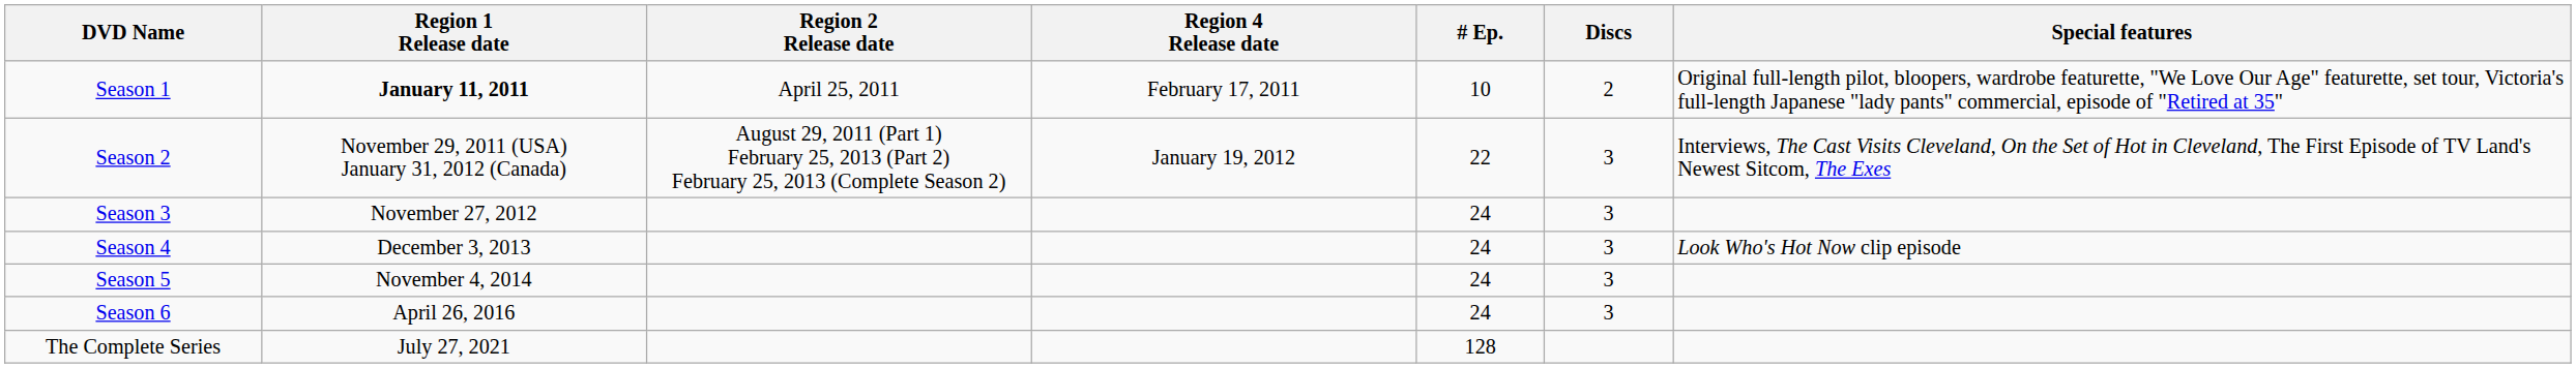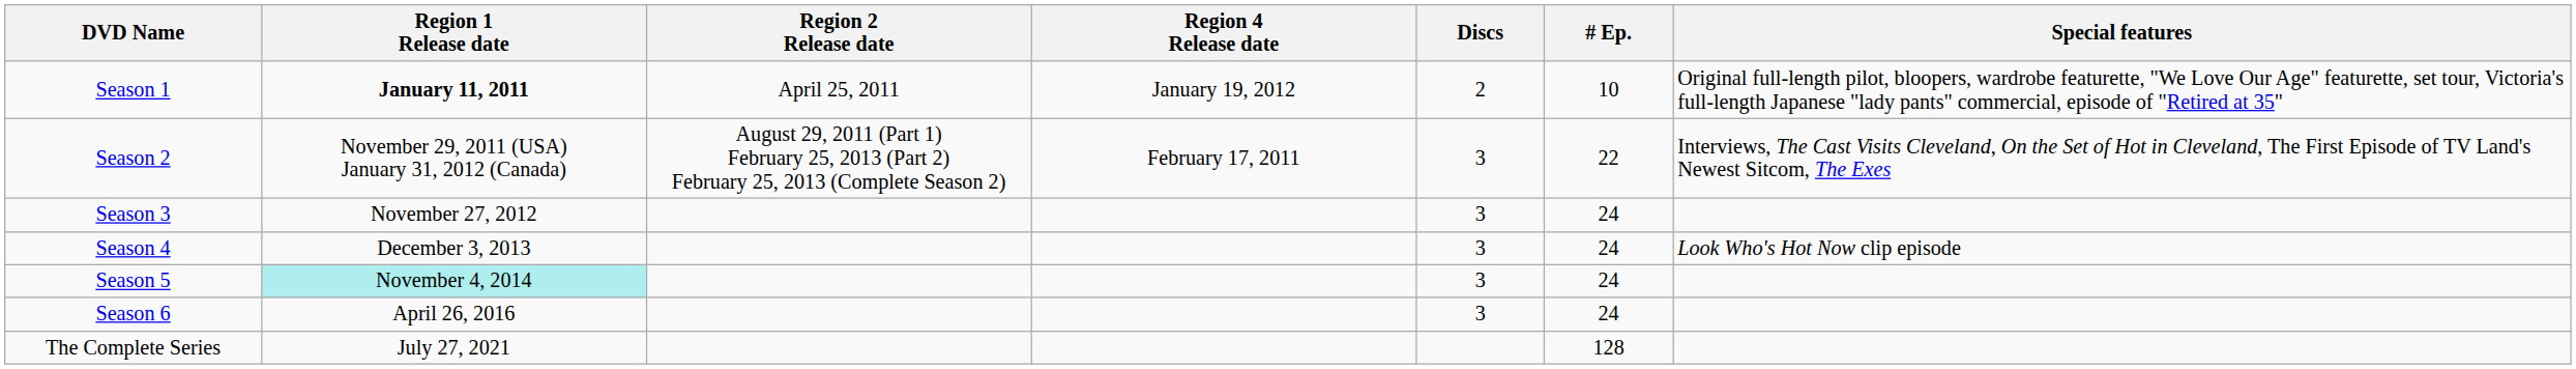 <table class="wikitable" style="text-align:center;">
 <tr>
 <th style="width:10%;">DVD Name</th>
 <th style="width:15%;">Region 1<br>Release date</th>
 <th style="width:15%;">Region 2<br>Release date</th>
 <th style="width:15%;">Region 4<br>Release date</th>
+<th style="width: 5%;">Discs</th>
 <th style="width: 5%;"># Ep.</th>
-<th style="width: 5%;">Discs</th>
 <th style="width:35%;">Special features</th>
 </tr>
 <tr>
 <td><a href='#'>Season 1</a></td>
 <td><strong>January 11, 2011</strong></td>
 <td>April 25, 2011</td>
-<td>February 17, 2011</td>
+<td>January 19, 2012</td>
+<td>2</td>
 <td>10</td>
-<td>2</td>
 <td style="text-align:left;">Original full-length pilot, bloopers, wardrobe featurette, "We Love Our Age" featurette, set tour, Victoria's full-length Japanese "lady pants" commercial, episode of "<a href='#'>Retired at 35</a>"</td>
 </tr>
 <tr>
 <td><a href='#'>Season 2</a></td>
 <td>November 29, 2011 (USA)<br>January 31, 2012 (Canada)</td>
 <td>August 29, 2011 (Part 1)<br>February 25, 2013 (Part 2)<br>February 25, 2013 (Complete Season 2) </td>
-<td>January 19, 2012</td>
+<td>February 17, 2011</td>
+<td>3</td>
 <td>22</td>
-<td>3</td>
 <td style="text-align:left;">Interviews, <em>The Cast Visits Cleveland</em>, <em>On the Set of Hot in Cleveland</em>, The First Episode of TV Land's Newest Sitcom, <em><a href='#'>The Exes</a></em></td>
 </tr>
 <tr>
 <td><a href='#'>Season 3</a></td>
 <td>November 27, 2012</td>
 <td></td>
 <td></td>
+<td>3</td>
 <td>24</td>
-<td>3</td>
 <td style="text-align:left;"></td>
 </tr>
 <tr>
 <td><a href='#'>Season 4</a></td>
 <td>December 3, 2013</td>
 <td></td>
 <td></td>
+<td>3</td>
 <td>24</td>
-<td>3</td>
 <td style="text-align:left;"><em>Look Who's Hot Now</em> clip episode</td>
 </tr>
 <tr>
 <td><a href='#'>Season 5</a></td>
-<td>November 4, 2014</td>
+<td style="background: paleturquoise;">November 4, 2014</td>
 <td></td>
 <td></td>
+<td>3</td>
 <td>24</td>
-<td>3</td>
 <td style="text-align:left;"></td>
 </tr>
 <tr>
 <td><a href='#'>Season 6</a></td>
 <td>April 26, 2016</td>
 <td></td>
 <td></td>
+<td>3</td>
 <td>24</td>
-<td>3</td>
 <td style="text-align:left;"></td>
 </tr>
 <tr>
 <td>The Complete Series</td>
 <td>July 27, 2021</td>
 <td></td>
 <td></td>
+<td></td>
 <td>128</td>
-<td></td>
 <td style="text-align:left;"></td>
 </tr>
 </table>
